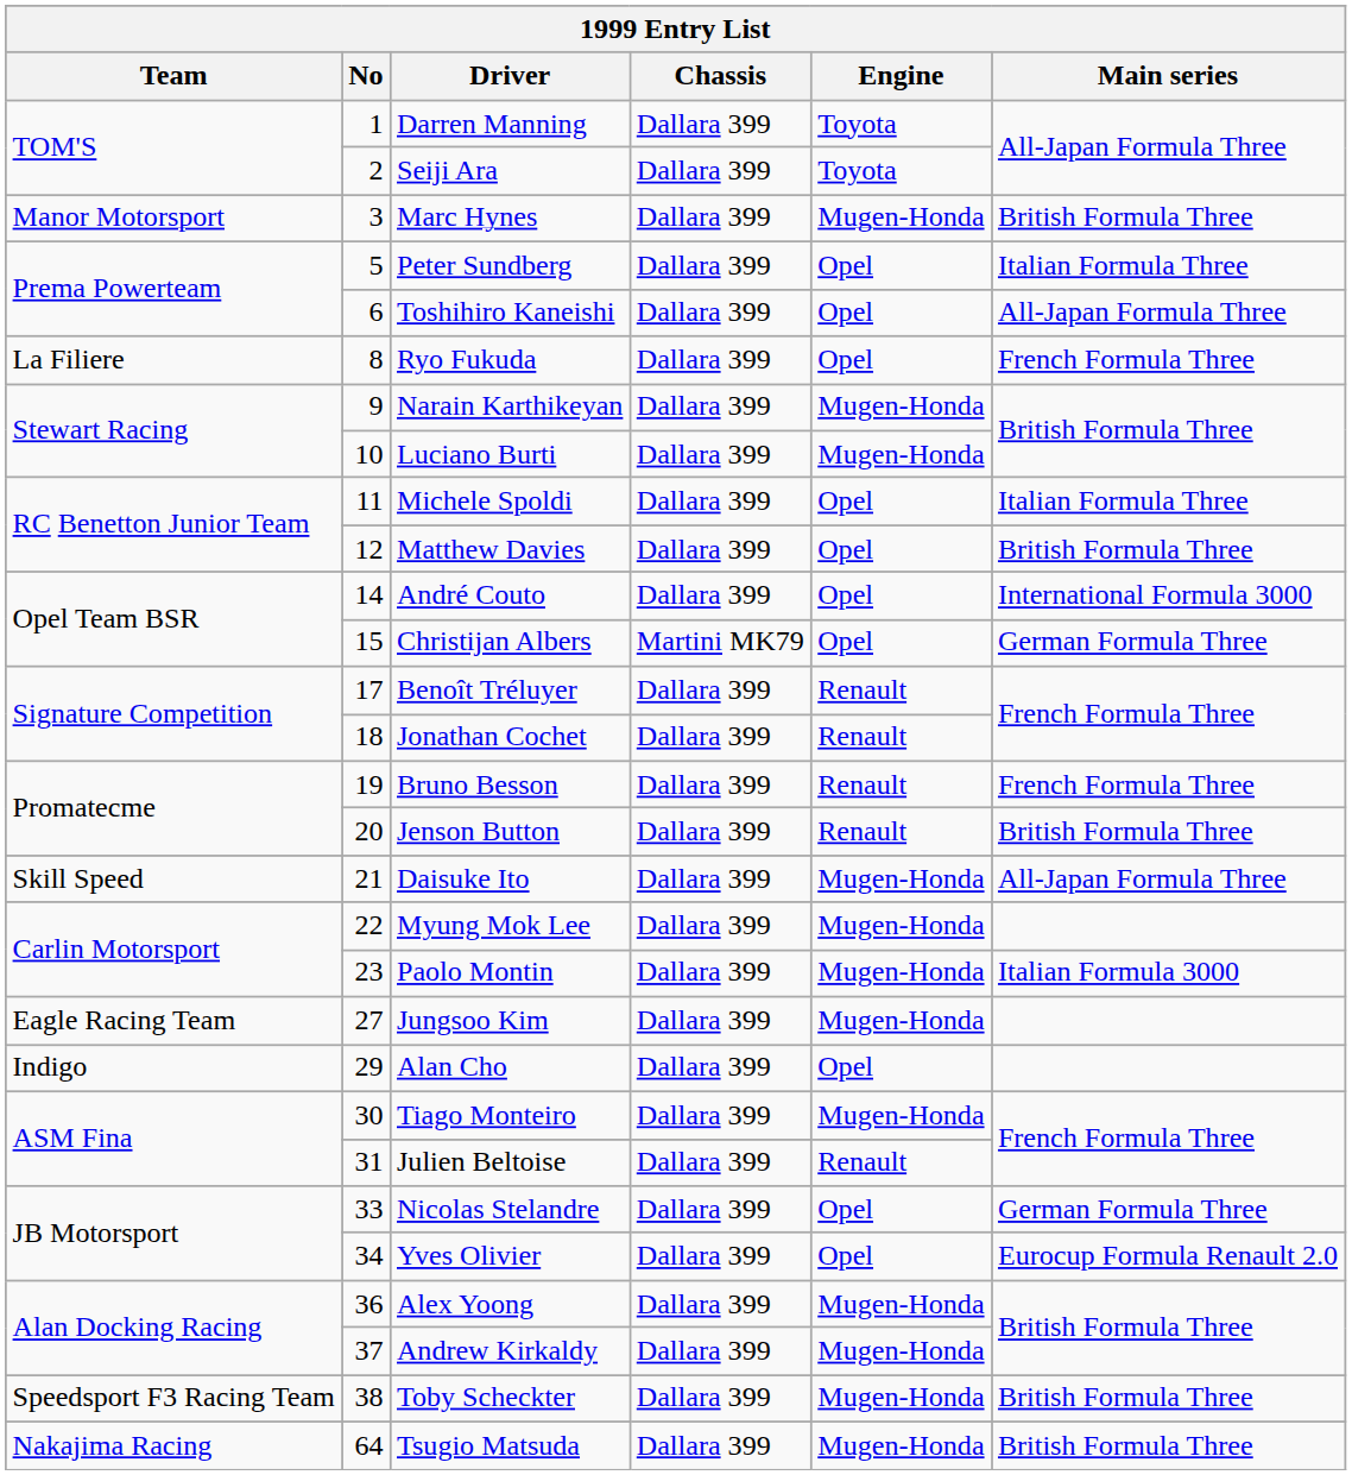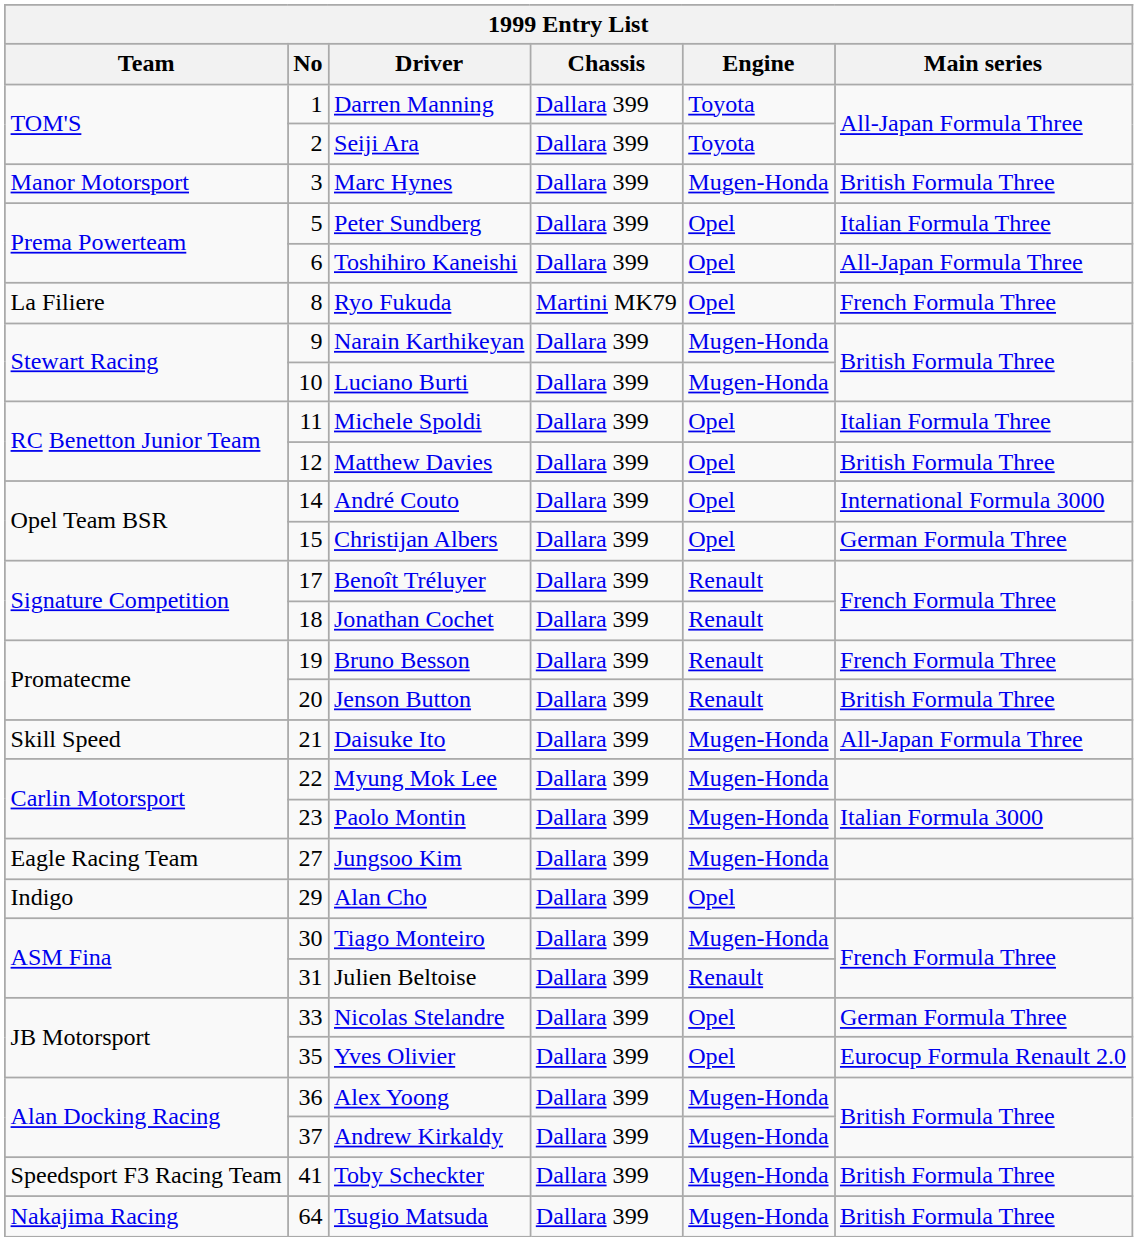 <table class="wikitable" style="font-size: 85%;">
 <tr>
 <th colspan=7>1999 Entry List</th>
 </tr>
 <tr>
 <th>Team</th>
 <th>No</th>
 <th>Driver</th>
 <th>Chassis</th>
 <th>Engine</th>
 <th>Main series</th>
 </tr>
 <tr>
 <td rowspan=2>  <a href='#'>TOM'S</a></td>
 <td align="right">1</td>
 <td> <a href='#'>Darren Manning</a></td>
 <td><a href='#'>Dallara</a> 399</td>
 <td><a href='#'>Toyota</a></td>
 <td rowspan=2><a href='#'>All-Japan Formula Three</a></td>
 </tr>
 <tr>
 <td align="right">2</td>
 <td> <a href='#'>Seiji Ara</a></td>
 <td><a href='#'>Dallara</a> 399</td>
 <td><a href='#'>Toyota</a></td>
 </tr>
 <tr>
 <td> <a href='#'>Manor Motorsport</a></td>
 <td align="right">3</td>
 <td> <a href='#'>Marc Hynes</a></td>
 <td><a href='#'>Dallara</a> 399</td>
 <td><a href='#'>Mugen-Honda</a></td>
 <td><a href='#'>British Formula Three</a></td>
 </tr>
 <tr>
 <td rowspan=2> <a href='#'>Prema Powerteam</a></td>
 <td align="right">5</td>
 <td> <a href='#'>Peter Sundberg</a></td>
 <td><a href='#'>Dallara</a> 399</td>
 <td><a href='#'>Opel</a></td>
 <td><a href='#'>Italian Formula Three</a></td>
 </tr>
 <tr>
 <td align="right">6</td>
 <td> <a href='#'>Toshihiro Kaneishi</a></td>
 <td><a href='#'>Dallara</a> 399</td>
 <td><a href='#'>Opel</a></td>
 <td><a href='#'>All-Japan Formula Three</a></td>
 </tr>
 <tr>
 <td> La Filiere</td>
 <td align="right">8</td>
 <td> <a href='#'>Ryo Fukuda</a></td>
-<td><a href='#'>Dallara</a> 399</td>
+<td><a href='#'>Martini</a> MK79</td>
 <td><a href='#'>Opel</a></td>
 <td><a href='#'>French Formula Three</a></td>
 </tr>
 <tr>
 <td rowspan=2> <a href='#'>Stewart Racing</a></td>
 <td align="right">9</td>
 <td> <a href='#'>Narain Karthikeyan</a></td>
 <td><a href='#'>Dallara</a> 399</td>
 <td><a href='#'>Mugen-Honda</a></td>
 <td rowspan=2><a href='#'>British Formula Three</a></td>
 </tr>
 <tr>
 <td align="right">10</td>
 <td> <a href='#'>Luciano Burti</a></td>
 <td><a href='#'>Dallara</a> 399</td>
 <td><a href='#'>Mugen-Honda</a></td>
 </tr>
 <tr>
 <td rowspan=2> <a href='#'>RC</a> <a href='#'>Benetton Junior Team</a></td>
 <td align="right">11</td>
 <td> <a href='#'>Michele Spoldi</a></td>
 <td><a href='#'>Dallara</a> 399</td>
 <td><a href='#'>Opel</a></td>
 <td><a href='#'>Italian Formula Three</a></td>
 </tr>
 <tr>
 <td align="right">12</td>
 <td> <a href='#'>Matthew Davies</a></td>
 <td><a href='#'>Dallara</a> 399</td>
 <td><a href='#'>Opel</a></td>
 <td><a href='#'>British Formula Three</a></td>
 </tr>
 <tr>
 <td rowspan=2> Opel Team BSR</td>
 <td align="right">14</td>
 <td> <a href='#'>André Couto</a></td>
 <td><a href='#'>Dallara</a> 399</td>
 <td><a href='#'>Opel</a></td>
 <td><a href='#'>International Formula 3000</a></td>
 </tr>
 <tr>
 <td align="right">15</td>
 <td> <a href='#'>Christijan Albers</a></td>
-<td><a href='#'>Martini</a> MK79</td>
+<td><a href='#'>Dallara</a> 399</td>
 <td><a href='#'>Opel</a></td>
 <td><a href='#'>German Formula Three</a></td>
 </tr>
 <tr>
 <td rowspan=2> <a href='#'>Signature Competition</a></td>
 <td align="right">17</td>
 <td> <a href='#'>Benoît Tréluyer</a></td>
 <td><a href='#'>Dallara</a> 399</td>
 <td><a href='#'>Renault</a></td>
 <td rowspan=2><a href='#'>French Formula Three</a></td>
 </tr>
 <tr>
 <td align="right">18</td>
 <td> <a href='#'>Jonathan Cochet</a></td>
 <td><a href='#'>Dallara</a> 399</td>
 <td><a href='#'>Renault</a></td>
 </tr>
 <tr>
 <td rowspan=2> Promatecme</td>
 <td align="right">19</td>
 <td> <a href='#'>Bruno Besson</a></td>
 <td><a href='#'>Dallara</a> 399</td>
 <td><a href='#'>Renault</a></td>
 <td><a href='#'>French Formula Three</a></td>
 </tr>
 <tr>
 <td align="right">20</td>
 <td> <a href='#'>Jenson Button</a></td>
 <td><a href='#'>Dallara</a> 399</td>
 <td><a href='#'>Renault</a></td>
 <td><a href='#'>British Formula Three</a></td>
 </tr>
 <tr>
 <td> Skill Speed</td>
 <td align="right">21</td>
 <td> <a href='#'>Daisuke Ito</a></td>
 <td><a href='#'>Dallara</a> 399</td>
 <td><a href='#'>Mugen-Honda</a></td>
 <td><a href='#'>All-Japan Formula Three</a></td>
 </tr>
 <tr>
 <td rowspan=2> <a href='#'>Carlin Motorsport</a></td>
 <td align="right">22</td>
 <td> <a href='#'>Myung Mok Lee</a></td>
 <td><a href='#'>Dallara</a> 399</td>
 <td><a href='#'>Mugen-Honda</a></td>
 <td></td>
 </tr>
 <tr>
 <td align="right">23</td>
 <td> <a href='#'>Paolo Montin</a></td>
 <td><a href='#'>Dallara</a> 399</td>
 <td><a href='#'>Mugen-Honda</a></td>
 <td><a href='#'>Italian Formula 3000</a></td>
 </tr>
 <tr>
 <td> Eagle Racing Team</td>
 <td align="right">27</td>
 <td> <a href='#'>Jungsoo Kim</a></td>
 <td><a href='#'>Dallara</a> 399</td>
 <td><a href='#'>Mugen-Honda</a></td>
 <td></td>
 </tr>
 <tr>
 <td> Indigo</td>
 <td align="right">29</td>
 <td> <a href='#'>Alan Cho</a></td>
 <td><a href='#'>Dallara</a> 399</td>
 <td><a href='#'>Opel</a></td>
 <td></td>
 </tr>
 <tr>
 <td rowspan=2> <a href='#'>ASM Fina</a></td>
 <td align="right">30</td>
 <td> <a href='#'>Tiago Monteiro</a></td>
 <td><a href='#'>Dallara</a> 399</td>
 <td><a href='#'>Mugen-Honda</a></td>
 <td rowspan=2><a href='#'>French Formula Three</a></td>
 </tr>
 <tr>
 <td align="right">31</td>
 <td> Julien Beltoise</td>
 <td><a href='#'>Dallara</a> 399</td>
 <td><a href='#'>Renault</a></td>
 </tr>
 <tr>
 <td rowspan=2> JB Motorsport</td>
 <td align="right">33</td>
 <td> <a href='#'>Nicolas Stelandre</a></td>
 <td><a href='#'>Dallara</a> 399</td>
 <td><a href='#'>Opel</a></td>
 <td><a href='#'>German Formula Three</a></td>
 </tr>
 <tr>
-<td align="right">34</td>
+<td align="right">35</td>
 <td> <a href='#'>Yves Olivier</a></td>
 <td><a href='#'>Dallara</a> 399</td>
 <td><a href='#'>Opel</a></td>
 <td><a href='#'>Eurocup Formula Renault 2.0</a></td>
 </tr>
 <tr>
 <td rowspan=2> <a href='#'>Alan Docking Racing</a></td>
 <td align="right">36</td>
 <td> <a href='#'>Alex Yoong</a></td>
 <td><a href='#'>Dallara</a> 399</td>
 <td><a href='#'>Mugen-Honda</a></td>
 <td rowspan=2><a href='#'>British Formula Three</a></td>
 </tr>
 <tr>
 <td align="right">37</td>
 <td> <a href='#'>Andrew Kirkaldy</a></td>
 <td><a href='#'>Dallara</a> 399</td>
 <td><a href='#'>Mugen-Honda</a></td>
 </tr>
 <tr>
 <td> Speedsport F3 Racing Team</td>
-<td align="right">38</td>
+<td align="right">41</td>
 <td> <a href='#'>Toby Scheckter</a></td>
 <td><a href='#'>Dallara</a> 399</td>
 <td><a href='#'>Mugen-Honda</a></td>
 <td><a href='#'>British Formula Three</a></td>
 </tr>
 <tr>
 <td> <a href='#'>Nakajima Racing</a></td>
 <td align="right">64</td>
 <td> <a href='#'>Tsugio Matsuda</a></td>
 <td><a href='#'>Dallara</a> 399</td>
 <td><a href='#'>Mugen-Honda</a></td>
 <td><a href='#'>British Formula Three</a></td>
 </tr>
 </table>
